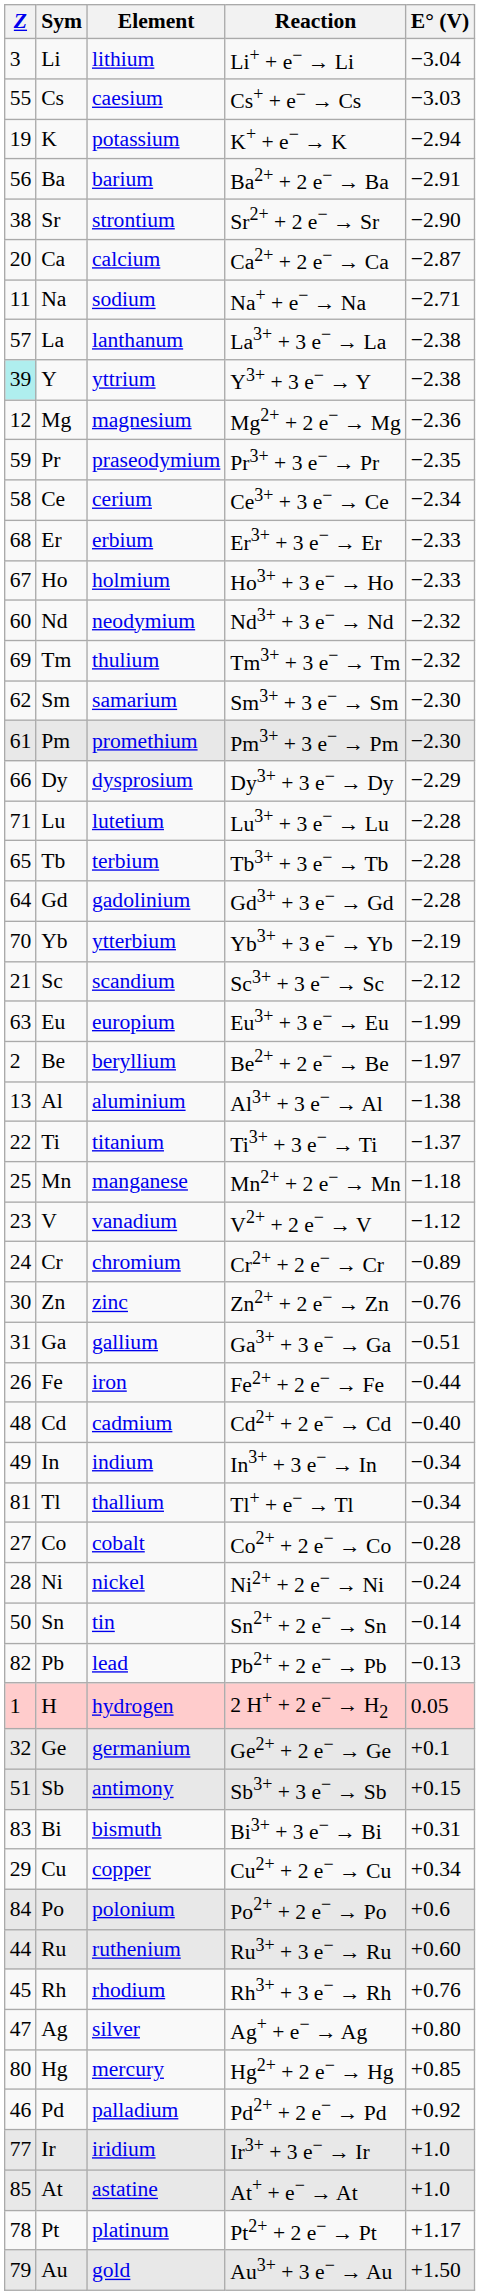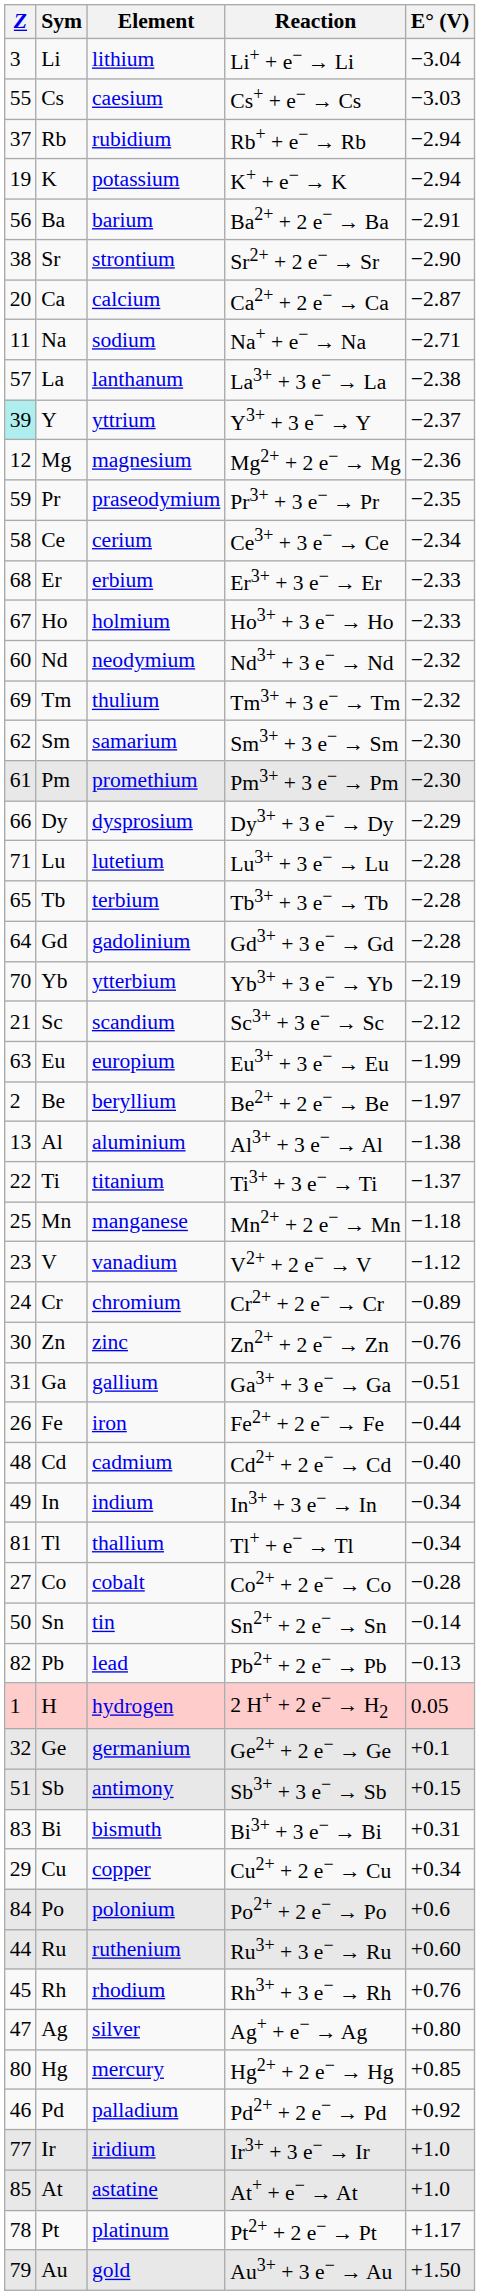 <table class="wikitable">
 <tr>
 <th><em><a href='#'>Z</a></em></th>
 <th>Sym</th>
 <th>Element</th>
 <th>Reaction</th>
 <th>E° (V)</th>
 </tr>
 <tr>
 <td>3</td>
 <td>Li</td>
 <td><a href='#'>lithium</a></td>
 <td>Li<sup>+</sup> + e<sup>−</sup> → Li</td>
 <td>−3.04</td>
 </tr>
 <tr>
 <td>55</td>
 <td>Cs</td>
 <td><a href='#'>caesium</a></td>
 <td>Cs<sup>+</sup> + e<sup>−</sup> → Cs</td>
 <td>−3.03</td>
+</tr>
+<tr>
+<td>37</td>
+<td>Rb</td>
+<td><a href='#'>rubidium</a></td>
+<td>Rb<sup>+</sup> + e<sup>−</sup> → Rb</td>
+<td>−2.94</td>
 </tr>
 <tr>
 <td>19</td>
 <td>K</td>
 <td><a href='#'>potassium</a></td>
 <td>K<sup>+</sup> + e<sup>−</sup> → K</td>
 <td>−2.94</td>
 </tr>
 <tr>
 <td>56</td>
 <td>Ba</td>
 <td><a href='#'>barium</a></td>
 <td>Ba<sup>2+</sup> + 2 e<sup>−</sup> → Ba</td>
 <td>−2.91</td>
 </tr>
 <tr>
 <td>38</td>
 <td>Sr</td>
 <td><a href='#'>strontium</a></td>
 <td>Sr<sup>2+</sup> + 2 e<sup>−</sup> → Sr</td>
 <td>−2.90</td>
 </tr>
 <tr>
 <td>20</td>
 <td>Ca</td>
 <td><a href='#'>calcium</a></td>
 <td>Ca<sup>2+</sup> + 2 e<sup>−</sup> → Ca</td>
 <td>−2.87</td>
 </tr>
 <tr>
 <td>11</td>
 <td>Na</td>
 <td><a href='#'>sodium</a></td>
 <td>Na<sup>+</sup> + e<sup>−</sup> → Na</td>
 <td>−2.71</td>
 </tr>
 <tr>
 <td>57</td>
 <td>La</td>
 <td><a href='#'>lanthanum</a></td>
 <td>La<sup>3+</sup> + 3 e<sup>−</sup> → La</td>
 <td>−2.38</td>
 </tr>
 <tr>
 <td style="background: paleturquoise;">39</td>
 <td>Y</td>
 <td><a href='#'>yttrium</a></td>
 <td>Y<sup>3+</sup> + 3 e<sup>−</sup> → Y</td>
-<td>−2.38</td>
+<td>−2.37</td>
 </tr>
 <tr>
 <td>12</td>
 <td>Mg</td>
 <td><a href='#'>magnesium</a></td>
 <td>Mg<sup>2+</sup> + 2 e<sup>−</sup> → Mg</td>
 <td>−2.36</td>
 </tr>
 <tr>
 <td>59</td>
 <td>Pr</td>
 <td><a href='#'>praseodymium</a></td>
 <td>Pr<sup>3+</sup> + 3 e<sup>−</sup> → Pr</td>
 <td>−2.35</td>
 </tr>
 <tr>
 <td>58</td>
 <td>Ce</td>
 <td><a href='#'>cerium</a></td>
 <td>Ce<sup>3+</sup> + 3 e<sup>−</sup> → Ce</td>
 <td>−2.34</td>
 </tr>
 <tr>
 <td>68</td>
 <td>Er</td>
 <td><a href='#'>erbium</a></td>
 <td>Er<sup>3+</sup> + 3 e<sup>−</sup> → Er</td>
 <td>−2.33</td>
 </tr>
 <tr>
 <td>67</td>
 <td>Ho</td>
 <td><a href='#'>holmium</a></td>
 <td>Ho<sup>3+</sup> + 3 e<sup>−</sup> → Ho</td>
 <td>−2.33</td>
 </tr>
 <tr>
 <td>60</td>
 <td>Nd</td>
 <td><a href='#'>neodymium</a></td>
 <td>Nd<sup>3+</sup> + 3 e<sup>−</sup> → Nd</td>
 <td>−2.32</td>
 </tr>
 <tr>
 <td>69</td>
 <td>Tm</td>
 <td><a href='#'>thulium</a></td>
 <td>Tm<sup>3+</sup> + 3 e<sup>−</sup> → Tm</td>
 <td>−2.32</td>
 </tr>
 <tr>
 <td>62</td>
 <td>Sm</td>
 <td><a href='#'>samarium</a></td>
 <td>Sm<sup>3+</sup> + 3 e<sup>−</sup> → Sm</td>
 <td>−2.30</td>
 </tr>
 <tr bgcolor=#e8e8e8>
 <td>61</td>
 <td>Pm</td>
 <td><a href='#'>promethium</a></td>
 <td>Pm<sup>3+</sup> + 3 e<sup>−</sup> → Pm</td>
 <td>−2.30</td>
 </tr>
 <tr>
 <td>66</td>
 <td>Dy</td>
 <td><a href='#'>dysprosium</a></td>
 <td>Dy<sup>3+</sup> + 3 e<sup>−</sup> → Dy</td>
 <td>−2.29</td>
 </tr>
 <tr>
 <td>71</td>
 <td>Lu</td>
 <td><a href='#'>lutetium</a></td>
 <td>Lu<sup>3+</sup> + 3 e<sup>−</sup> → Lu</td>
 <td>−2.28</td>
 </tr>
 <tr>
 <td>65</td>
 <td>Tb</td>
 <td><a href='#'>terbium</a></td>
 <td>Tb<sup>3+</sup> + 3 e<sup>−</sup> → Tb</td>
 <td>−2.28</td>
 </tr>
 <tr>
 <td>64</td>
 <td>Gd</td>
 <td><a href='#'>gadolinium</a></td>
 <td>Gd<sup>3+</sup> + 3 e<sup>−</sup> → Gd</td>
 <td>−2.28</td>
 </tr>
 <tr>
 <td>70</td>
 <td>Yb</td>
 <td><a href='#'>ytterbium</a></td>
 <td>Yb<sup>3+</sup> + 3 e<sup>−</sup> → Yb</td>
 <td>−2.19</td>
 </tr>
 <tr>
 <td>21</td>
 <td>Sc</td>
 <td><a href='#'>scandium</a></td>
 <td>Sc<sup>3+</sup> + 3 e<sup>−</sup> → Sc</td>
 <td>−2.12</td>
 </tr>
 <tr>
 <td>63</td>
 <td>Eu</td>
 <td><a href='#'>europium</a></td>
 <td>Eu<sup>3+</sup> + 3 e<sup>−</sup> → Eu</td>
 <td>−1.99</td>
 </tr>
 <tr>
 <td>2</td>
 <td>Be</td>
 <td><a href='#'>beryllium</a></td>
 <td>Be<sup>2+</sup> + 2 e<sup>−</sup> → Be</td>
 <td>−1.97</td>
 </tr>
 <tr>
 <td>13</td>
 <td>Al</td>
 <td><a href='#'>aluminium</a></td>
 <td>Al<sup>3+</sup> + 3 e<sup>−</sup> → Al</td>
 <td>−1.38</td>
 </tr>
 <tr>
 <td>22</td>
 <td>Ti</td>
 <td><a href='#'>titanium</a></td>
 <td>Ti<sup>3+</sup> + 3 e<sup>−</sup> → Ti</td>
 <td>−1.37</td>
 </tr>
 <tr>
 <td>25</td>
 <td>Mn</td>
 <td><a href='#'>manganese</a></td>
 <td>Mn<sup>2+</sup> + 2 e<sup>−</sup> → Mn</td>
 <td>−1.18</td>
 </tr>
 <tr>
 <td>23</td>
 <td>V</td>
 <td><a href='#'>vanadium</a></td>
 <td>V<sup>2+</sup> + 2 e<sup>−</sup> → V</td>
 <td>−1.12</td>
 </tr>
 <tr>
 <td>24</td>
 <td>Cr</td>
 <td><a href='#'>chromium</a></td>
 <td>Cr<sup>2+</sup> + 2 e<sup>−</sup> → Cr</td>
 <td>−0.89</td>
 </tr>
 <tr>
 <td>30</td>
 <td>Zn</td>
 <td><a href='#'>zinc</a></td>
 <td>Zn<sup>2+</sup> + 2 e<sup>−</sup> → Zn</td>
 <td>−0.76</td>
 </tr>
 <tr>
 <td>31</td>
 <td>Ga</td>
 <td><a href='#'>gallium</a></td>
 <td>Ga<sup>3+</sup> + 3 e<sup>−</sup> → Ga</td>
 <td>−0.51</td>
 </tr>
 <tr>
 <td>26</td>
 <td>Fe</td>
 <td><a href='#'>iron</a></td>
 <td>Fe<sup>2+</sup> + 2 e<sup>−</sup> → Fe</td>
 <td>−0.44</td>
 </tr>
 <tr>
 <td>48</td>
 <td>Cd</td>
 <td><a href='#'>cadmium</a></td>
 <td>Cd<sup>2+</sup> + 2 e<sup>−</sup> → Cd</td>
 <td>−0.40</td>
 </tr>
 <tr>
 <td>49</td>
 <td>In</td>
 <td><a href='#'>indium</a></td>
 <td>In<sup>3+</sup> + 3 e<sup>−</sup> → In</td>
 <td>−0.34</td>
 </tr>
 <tr>
 <td>81</td>
 <td>Tl</td>
 <td><a href='#'>thallium</a></td>
 <td>Tl<sup>+</sup> + e<sup>−</sup> → Tl</td>
 <td>−0.34</td>
 </tr>
 <tr>
 <td>27</td>
 <td>Co</td>
 <td><a href='#'>cobalt</a></td>
 <td>Co<sup>2+</sup> + 2 e<sup>−</sup> → Co</td>
 <td>−0.28</td>
 </tr>
 <tr>
-<td>28</td>
-<td>Ni</td>
-<td><a href='#'>nickel</a></td>
-<td>Ni<sup>2+</sup> + 2 e<sup>−</sup> → Ni</td>
-<td>−0.24</td>
-</tr>
-<tr>
 <td>50</td>
 <td>Sn</td>
 <td><a href='#'>tin</a></td>
 <td>Sn<sup>2+</sup> + 2 e<sup>−</sup> → Sn</td>
 <td>−0.14</td>
 </tr>
 <tr>
 <td>82</td>
 <td>Pb</td>
 <td><a href='#'>lead</a></td>
 <td>Pb<sup>2+</sup> + 2 e<sup>−</sup> → Pb</td>
 <td>−0.13</td>
 </tr>
 <tr bgcolor=#ffcccc>
 <td>1</td>
 <td>H</td>
 <td><a href='#'>hydrogen</a></td>
 <td>2 H<sup>+</sup> + 2 e<sup>−</sup> → H<sub>2</sub></td>
 <td>0.05</td>
 </tr>
 <tr bgcolor=#e8e8e8>
 <td>32</td>
 <td>Ge</td>
 <td><a href='#'>germanium</a></td>
 <td>Ge<sup>2+</sup> + 2 e<sup>−</sup> → Ge</td>
 <td>+0.1</td>
 </tr>
 <tr bgcolor=#e8e8e8>
 <td>51</td>
 <td>Sb</td>
 <td><a href='#'>antimony</a></td>
 <td>Sb<sup>3+</sup> + 3 e<sup>−</sup> → Sb</td>
 <td>+0.15</td>
 </tr>
 <tr>
 <td>83</td>
 <td>Bi</td>
 <td><a href='#'>bismuth</a></td>
 <td>Bi<sup>3+</sup> + 3 e<sup>−</sup> → Bi</td>
 <td>+0.31</td>
 </tr>
 <tr>
 <td>29</td>
 <td>Cu</td>
 <td><a href='#'>copper</a></td>
 <td>Cu<sup>2+</sup> + 2 e<sup>−</sup> → Cu</td>
 <td>+0.34</td>
 </tr>
 <tr bgcolor=#e8e8e8>
 <td>84</td>
 <td>Po</td>
 <td><a href='#'>polonium</a></td>
 <td>Po<sup>2+</sup> + 2 e<sup>−</sup> → Po</td>
 <td>+0.6</td>
 </tr>
 <tr bgcolor=#e8e8e8>
 <td>44</td>
 <td>Ru</td>
 <td><a href='#'>ruthenium</a></td>
 <td>Ru<sup>3+</sup> + 3 e<sup>−</sup> → Ru</td>
 <td>+0.60</td>
 </tr>
 <tr>
 <td>45</td>
 <td>Rh</td>
 <td><a href='#'>rhodium</a></td>
 <td>Rh<sup>3+</sup> + 3 e<sup>−</sup> → Rh</td>
 <td>+0.76</td>
 </tr>
 <tr>
 <td>47</td>
 <td>Ag</td>
 <td><a href='#'>silver</a></td>
 <td>Ag<sup>+</sup> + e<sup>−</sup> → Ag</td>
 <td>+0.80</td>
 </tr>
 <tr>
 <td>80</td>
 <td>Hg</td>
 <td><a href='#'>mercury</a></td>
 <td>Hg<sup>2+</sup> + 2 e<sup>−</sup> → Hg</td>
 <td>+0.85</td>
 </tr>
 <tr>
 <td>46</td>
 <td>Pd</td>
 <td><a href='#'>palladium</a></td>
 <td>Pd<sup>2+</sup> + 2 e<sup>−</sup> → Pd</td>
 <td>+0.92</td>
 </tr>
 <tr bgcolor=#e8e8e8>
 <td>77</td>
 <td>Ir</td>
 <td><a href='#'>iridium</a></td>
 <td>Ir<sup>3+</sup> + 3 e<sup>−</sup> → Ir</td>
 <td>+1.0</td>
 </tr>
 <tr bgcolor=#e8e8e8>
 <td>85</td>
 <td>At</td>
 <td><a href='#'>astatine</a></td>
 <td>At<sup>+</sup> + e<sup>−</sup> → At</td>
 <td>+1.0</td>
 </tr>
 <tr>
 <td>78</td>
 <td>Pt</td>
 <td><a href='#'>platinum</a></td>
 <td>Pt<sup>2+</sup> + 2 e<sup>−</sup> → Pt</td>
 <td>+1.17</td>
 </tr>
 <tr bgcolor=#e8e8e8>
 <td>79</td>
 <td>Au</td>
 <td><a href='#'>gold</a></td>
 <td>Au<sup>3+</sup> + 3 e<sup>−</sup> → Au</td>
 <td>+1.50</td>
 </tr>
 </table>
